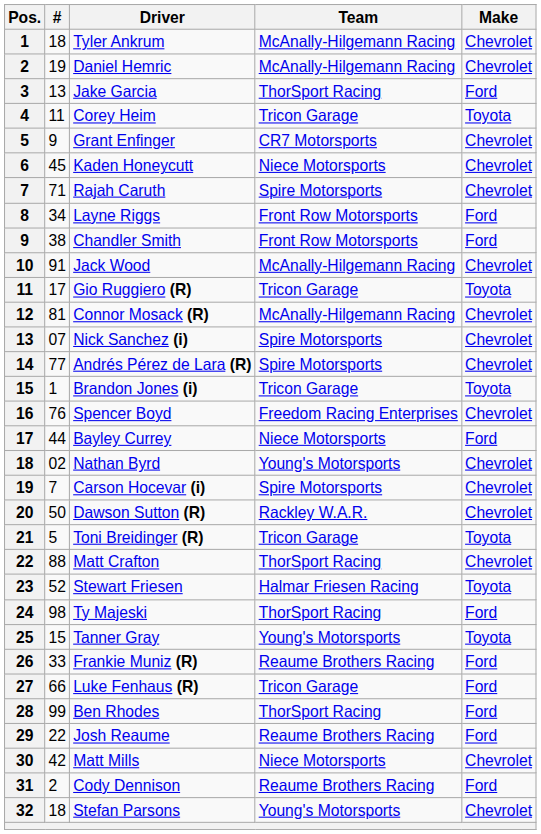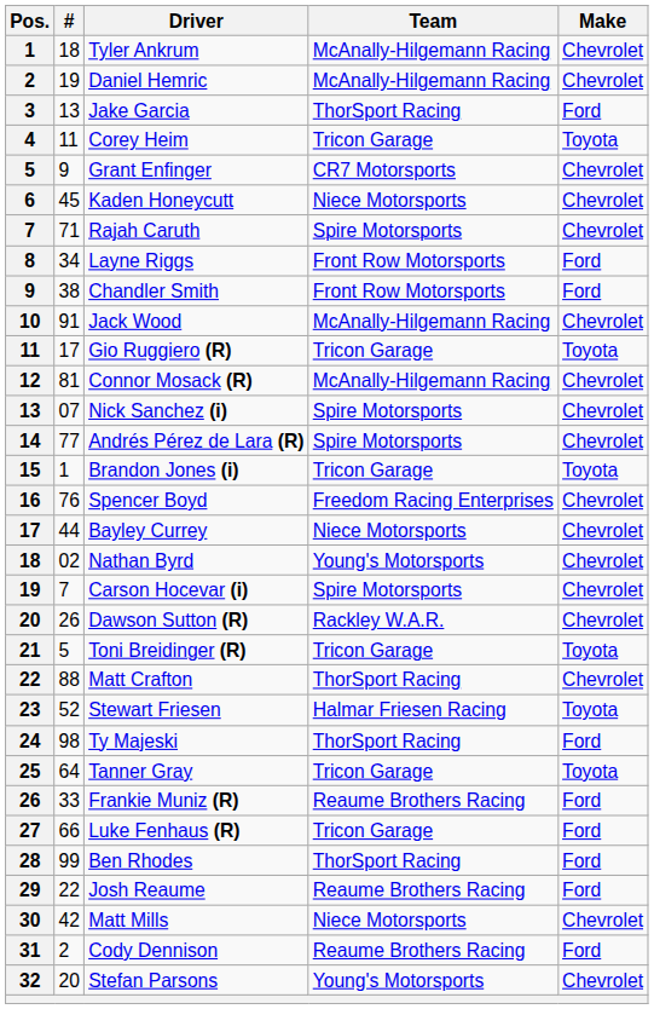 <table class="wikitable" style="font-size:95%">
 <tr>
 <th>Pos.</th>
 <th>#</th>
 <th>Driver</th>
 <th>Team</th>
 <th>Make</th>
 </tr>
 <tr>
 <th>1</th>
 <td>18</td>
 <td><a href='#'>Tyler Ankrum</a></td>
 <td><a href='#'>McAnally-Hilgemann Racing</a></td>
 <td><a href='#'>Chevrolet</a></td>
 </tr>
 <tr>
 <th>2</th>
 <td>19</td>
 <td><a href='#'>Daniel Hemric</a></td>
 <td><a href='#'>McAnally-Hilgemann Racing</a></td>
 <td><a href='#'>Chevrolet</a></td>
 </tr>
 <tr>
 <th>3</th>
 <td>13</td>
 <td><a href='#'>Jake Garcia</a></td>
 <td><a href='#'>ThorSport Racing</a></td>
 <td><a href='#'>Ford</a></td>
 </tr>
 <tr>
 <th>4</th>
 <td>11</td>
 <td><a href='#'>Corey Heim</a></td>
 <td><a href='#'>Tricon Garage</a></td>
 <td><a href='#'>Toyota</a></td>
 </tr>
 <tr>
 <th>5</th>
 <td>9</td>
 <td><a href='#'>Grant Enfinger</a></td>
 <td><a href='#'>CR7 Motorsports</a></td>
 <td><a href='#'>Chevrolet</a></td>
 </tr>
 <tr>
 <th>6</th>
 <td>45</td>
 <td><a href='#'>Kaden Honeycutt</a></td>
 <td><a href='#'>Niece Motorsports</a></td>
 <td><a href='#'>Chevrolet</a></td>
 </tr>
 <tr>
 <th>7</th>
 <td>71</td>
 <td><a href='#'>Rajah Caruth</a></td>
 <td><a href='#'>Spire Motorsports</a></td>
 <td><a href='#'>Chevrolet</a></td>
 </tr>
 <tr>
 <th>8</th>
 <td>34</td>
 <td><a href='#'>Layne Riggs</a></td>
 <td><a href='#'>Front Row Motorsports</a></td>
 <td><a href='#'>Ford</a></td>
 </tr>
 <tr>
 <th>9</th>
 <td>38</td>
 <td><a href='#'>Chandler Smith</a></td>
 <td><a href='#'>Front Row Motorsports</a></td>
 <td><a href='#'>Ford</a></td>
 </tr>
 <tr>
 <th>10</th>
 <td>91</td>
 <td><a href='#'>Jack Wood</a></td>
 <td><a href='#'>McAnally-Hilgemann Racing</a></td>
 <td><a href='#'>Chevrolet</a></td>
 </tr>
 <tr>
 <th>11</th>
 <td>17</td>
 <td><a href='#'>Gio Ruggiero</a> <strong>(R)</strong></td>
 <td><a href='#'>Tricon Garage</a></td>
 <td><a href='#'>Toyota</a></td>
 </tr>
 <tr>
 <th>12</th>
 <td>81</td>
 <td><a href='#'>Connor Mosack</a> <strong>(R)</strong></td>
 <td><a href='#'>McAnally-Hilgemann Racing</a></td>
 <td><a href='#'>Chevrolet</a></td>
 </tr>
 <tr>
 <th>13</th>
 <td>07</td>
 <td><a href='#'>Nick Sanchez</a> <strong>(i)</strong></td>
 <td><a href='#'>Spire Motorsports</a></td>
 <td><a href='#'>Chevrolet</a></td>
 </tr>
 <tr>
 <th>14</th>
 <td>77</td>
 <td><a href='#'>Andrés Pérez de Lara</a> <strong>(R)</strong></td>
 <td><a href='#'>Spire Motorsports</a></td>
 <td><a href='#'>Chevrolet</a></td>
 </tr>
 <tr>
 <th>15</th>
 <td>1</td>
 <td><a href='#'>Brandon Jones</a> <strong>(i)</strong></td>
 <td><a href='#'>Tricon Garage</a></td>
 <td><a href='#'>Toyota</a></td>
 </tr>
 <tr>
 <th>16</th>
 <td>76</td>
 <td><a href='#'>Spencer Boyd</a></td>
 <td><a href='#'>Freedom Racing Enterprises</a></td>
 <td><a href='#'>Chevrolet</a></td>
 </tr>
 <tr>
 <th>17</th>
 <td>44</td>
 <td><a href='#'>Bayley Currey</a></td>
 <td><a href='#'>Niece Motorsports</a></td>
-<td><a href='#'>Ford</a></td>
+<td><a href='#'>Chevrolet</a></td>
 </tr>
 <tr>
 <th>18</th>
 <td>02</td>
 <td><a href='#'>Nathan Byrd</a></td>
 <td><a href='#'>Young's Motorsports</a></td>
 <td><a href='#'>Chevrolet</a></td>
 </tr>
 <tr>
 <th>19</th>
 <td>7</td>
 <td><a href='#'>Carson Hocevar</a> <strong>(i)</strong></td>
 <td><a href='#'>Spire Motorsports</a></td>
 <td><a href='#'>Chevrolet</a></td>
 </tr>
 <tr>
 <th>20</th>
-<td>50</td>
+<td>26</td>
 <td><a href='#'>Dawson Sutton</a> <strong>(R)</strong></td>
 <td><a href='#'>Rackley W.A.R.</a></td>
 <td><a href='#'>Chevrolet</a></td>
 </tr>
 <tr>
 <th>21</th>
 <td>5</td>
 <td><a href='#'>Toni Breidinger</a> <strong>(R)</strong></td>
 <td><a href='#'>Tricon Garage</a></td>
 <td><a href='#'>Toyota</a></td>
 </tr>
 <tr>
 <th>22</th>
 <td>88</td>
 <td><a href='#'>Matt Crafton</a></td>
 <td><a href='#'>ThorSport Racing</a></td>
 <td><a href='#'>Chevrolet</a></td>
 </tr>
 <tr>
 <th>23</th>
 <td>52</td>
 <td><a href='#'>Stewart Friesen</a></td>
 <td><a href='#'>Halmar Friesen Racing</a></td>
 <td><a href='#'>Toyota</a></td>
 </tr>
 <tr>
 <th>24</th>
 <td>98</td>
 <td><a href='#'>Ty Majeski</a></td>
 <td><a href='#'>ThorSport Racing</a></td>
 <td><a href='#'>Ford</a></td>
 </tr>
 <tr>
 <th>25</th>
-<td>15</td>
+<td>64</td>
 <td><a href='#'>Tanner Gray</a></td>
-<td><a href='#'>Young's Motorsports</a></td>
+<td><a href='#'>Tricon Garage</a></td>
 <td><a href='#'>Toyota</a></td>
 </tr>
 <tr>
 <th>26</th>
 <td>33</td>
 <td><a href='#'>Frankie Muniz</a> <strong>(R)</strong></td>
 <td><a href='#'>Reaume Brothers Racing</a></td>
 <td><a href='#'>Ford</a></td>
 </tr>
 <tr>
 <th>27</th>
 <td>66</td>
 <td><a href='#'>Luke Fenhaus</a> <strong>(R)</strong></td>
 <td><a href='#'>Tricon Garage</a></td>
 <td><a href='#'>Ford</a></td>
 </tr>
 <tr>
 <th>28</th>
 <td>99</td>
 <td><a href='#'>Ben Rhodes</a></td>
 <td><a href='#'>ThorSport Racing</a></td>
 <td><a href='#'>Ford</a></td>
 </tr>
 <tr>
 <th>29</th>
 <td>22</td>
 <td><a href='#'>Josh Reaume</a></td>
 <td><a href='#'>Reaume Brothers Racing</a></td>
 <td><a href='#'>Ford</a></td>
 </tr>
 <tr>
 <th>30</th>
 <td>42</td>
 <td><a href='#'>Matt Mills</a></td>
 <td><a href='#'>Niece Motorsports</a></td>
 <td><a href='#'>Chevrolet</a></td>
 </tr>
 <tr>
 <th>31</th>
 <td>2</td>
 <td><a href='#'>Cody Dennison</a></td>
 <td><a href='#'>Reaume Brothers Racing</a></td>
 <td><a href='#'>Ford</a></td>
 </tr>
 <tr>
 <th>32</th>
-<td>18</td>
+<td>20</td>
 <td><a href='#'>Stefan Parsons</a></td>
 <td><a href='#'>Young's Motorsports</a></td>
 <td><a href='#'>Chevrolet</a></td>
 </tr>
 <tr>
 <th colspan="5"></th>
 </tr>
 </table>
